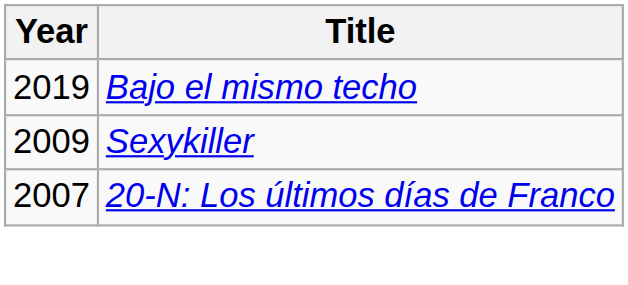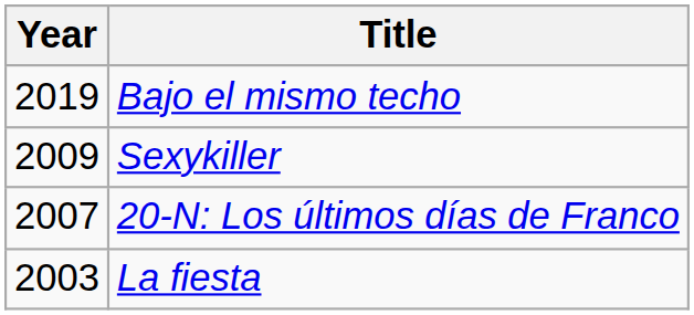 <table class="wikitable">
 <tr>
 <th>Year</th>
 <th>Title</th>
 </tr>
 <tr>
 <td>2019</td>
 <td><em><a href='#'>Bajo el mismo techo</a></em></td>
 </tr>
 <tr>
 <td>2009</td>
 <td><em><a href='#'>Sexykiller</a></em></td>
 </tr>
 <tr>
 <td>2007</td>
 <td><em><a href='#'>20-N: Los últimos días de Franco</a></em></td>
 </tr>
+<tr>
+<td>2003</td>
+<td><em><a href='#'>La fiesta</a></em></td>
+</tr>
 </table>
